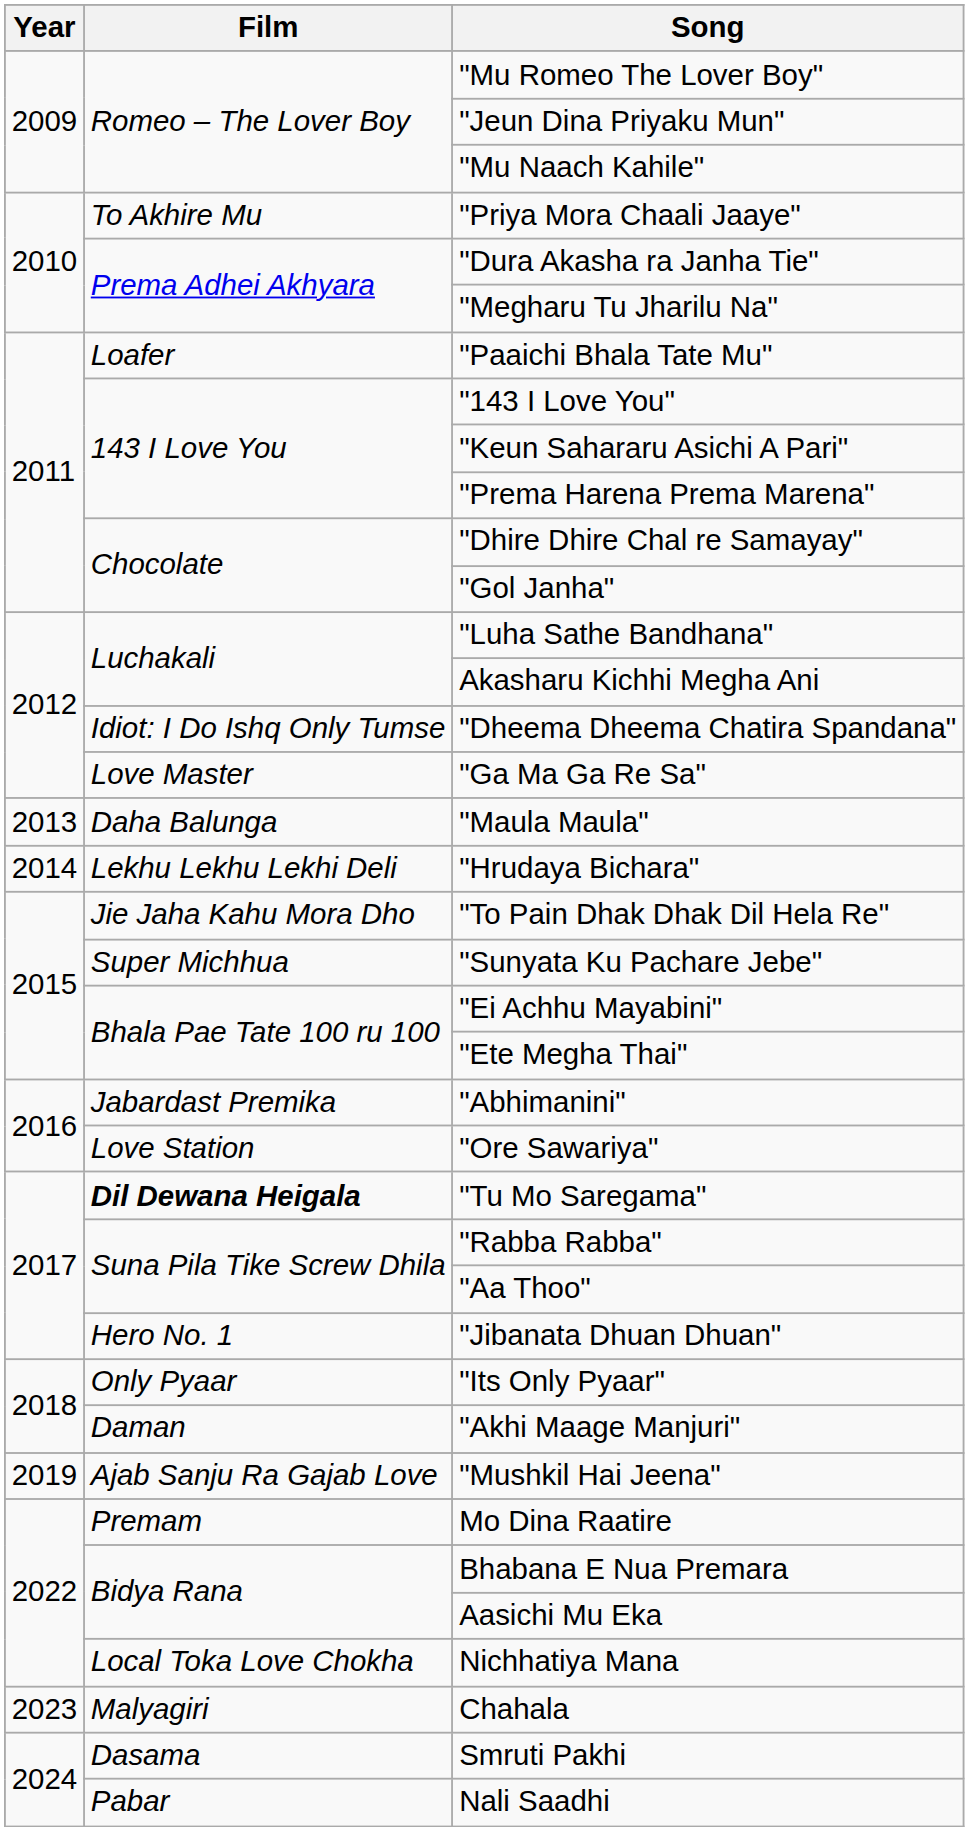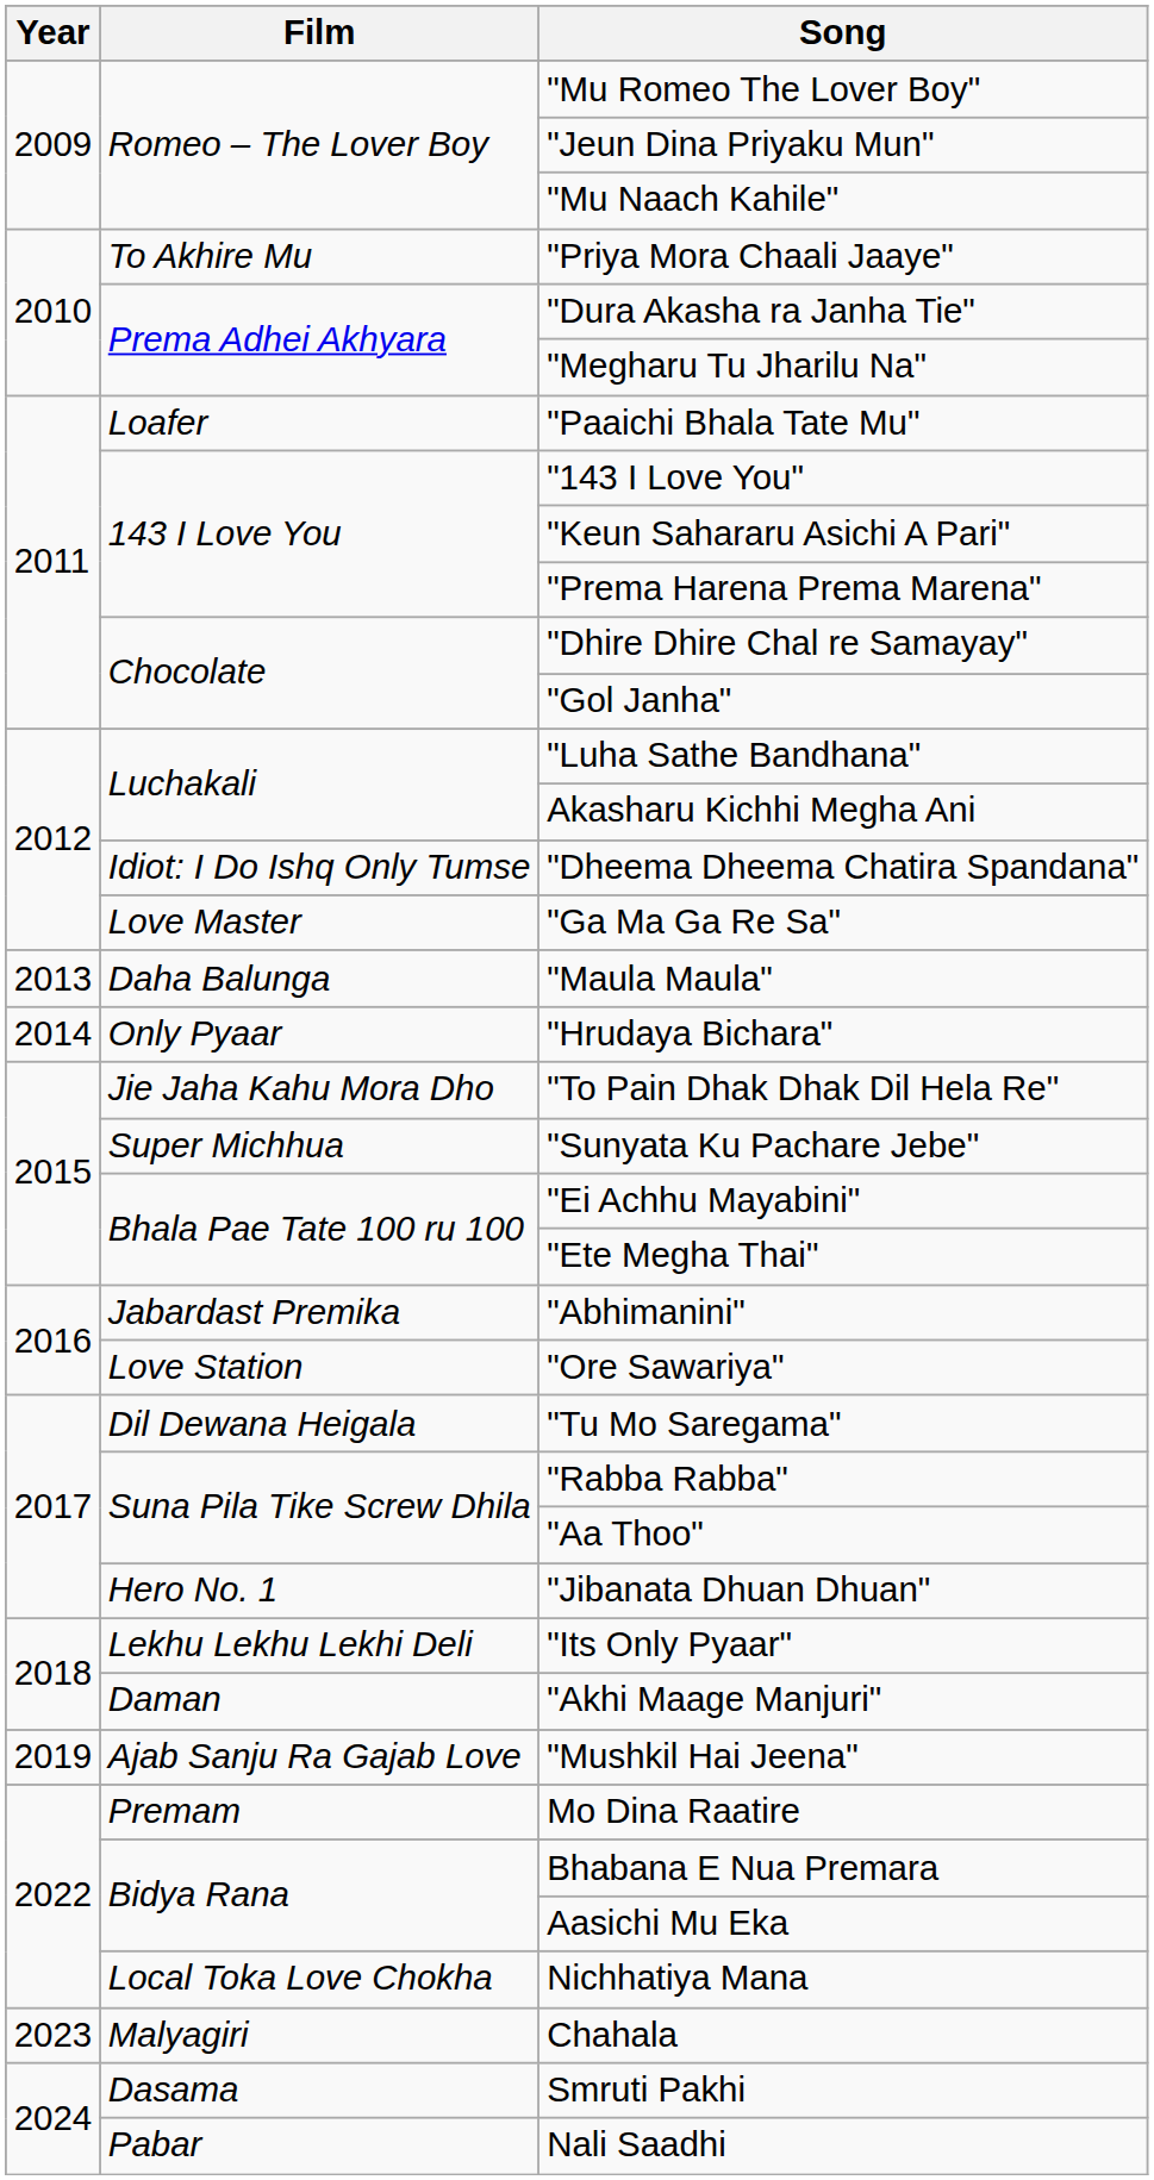 <table class="wikitable">
 <tr>
 <th><strong>Year</strong></th>
 <th><strong>Film</strong></th>
 <th><strong>Song</strong></th>
 </tr>
 <tr>
 <td rowspan="3">2009</td>
 <td rowspan="3"><em>Romeo – The Lover Boy</em></td>
 <td>"Mu Romeo The Lover Boy"</td>
 </tr>
 <tr>
 <td>"Jeun Dina Priyaku Mun"</td>
 </tr>
 <tr>
 <td>"Mu Naach Kahile"</td>
 </tr>
 <tr>
 <td rowspan="3">2010</td>
 <td><em>To Akhire Mu</em></td>
 <td>"Priya Mora Chaali Jaaye"</td>
 </tr>
 <tr>
 <td rowspan="2"><em><a href='#'>Prema Adhei Akhyara</a></em></td>
 <td>"Dura Akasha ra Janha Tie"</td>
 </tr>
 <tr>
 <td>"Megharu Tu Jharilu Na"</td>
 </tr>
 <tr>
 <td rowspan="6">2011</td>
 <td><em>Loafer</em></td>
 <td>"Paaichi Bhala Tate Mu"</td>
 </tr>
 <tr>
 <td rowspan="3"><em>143 I Love You</em></td>
 <td>"143 I Love You"</td>
 </tr>
 <tr>
 <td>"Keun Sahararu Asichi A Pari"</td>
 </tr>
 <tr>
 <td>"Prema Harena Prema Marena"</td>
 </tr>
 <tr>
 <td rowspan="2"><em>Chocolate</em></td>
 <td>"Dhire Dhire Chal re Samayay"</td>
 </tr>
 <tr>
 <td>"Gol Janha"</td>
 </tr>
 <tr>
 <td rowspan="4">2012</td>
 <td rowspan="2"><em>Luchakali</em></td>
 <td>"Luha Sathe Bandhana"</td>
 </tr>
 <tr>
 <td>Akasharu Kichhi Megha Ani</td>
 </tr>
 <tr>
 <td><em>Idiot: I Do Ishq Only Tumse</em></td>
 <td>"Dheema Dheema Chatira Spandana"</td>
 </tr>
 <tr>
 <td><em>Love Master</em></td>
 <td>"Ga Ma Ga Re Sa"</td>
 </tr>
 <tr>
 <td>2013</td>
 <td><em>Daha Balunga</em></td>
 <td>"Maula Maula"</td>
 </tr>
 <tr>
 <td>2014</td>
-<td><em>Lekhu Lekhu Lekhi Deli</em></td>
+<td><em>Only Pyaar</em></td>
 <td>"Hrudaya Bichara"</td>
 </tr>
 <tr>
 <td rowspan="4">2015</td>
 <td><em>Jie Jaha Kahu Mora Dho</em></td>
 <td>"To Pain Dhak Dhak Dil Hela Re"</td>
 </tr>
 <tr>
 <td><em>Super Michhua</em></td>
 <td>"Sunyata Ku Pachare Jebe"</td>
 </tr>
 <tr>
 <td rowspan="2"><em>Bhala Pae Tate 100 ru 100</em></td>
 <td>"Ei Achhu Mayabini"</td>
 </tr>
 <tr>
 <td>"Ete Megha Thai"</td>
 </tr>
 <tr>
 <td rowspan="2">2016</td>
 <td><em>Jabardast Premika</em></td>
 <td>"Abhimanini"</td>
 </tr>
 <tr>
 <td><em>Love Station</em></td>
 <td>"Ore Sawariya"</td>
 </tr>
 <tr>
 <td rowspan="4">2017</td>
-<td><strong><em>Dil Dewana Heigala</em></strong></td>
+<td><em>Dil Dewana Heigala</em></td>
 <td>"Tu Mo Saregama"</td>
 </tr>
 <tr>
 <td rowspan="2"><em>Suna Pila Tike Screw Dhila</em></td>
 <td>"Rabba Rabba"</td>
 </tr>
 <tr>
 <td>"Aa Thoo"</td>
 </tr>
 <tr>
 <td><em>Hero No. 1</em></td>
 <td>"Jibanata Dhuan Dhuan"</td>
 </tr>
 <tr>
 <td rowspan="2">2018</td>
-<td><em>Only Pyaar</em></td>
+<td><em>Lekhu Lekhu Lekhi Deli</em></td>
 <td>"Its Only Pyaar"</td>
 </tr>
 <tr>
 <td><em>Daman</em></td>
 <td>"Akhi Maage Manjuri"</td>
 </tr>
 <tr>
 <td>2019</td>
 <td><em>Ajab Sanju Ra Gajab Love</em></td>
 <td>"Mushkil Hai Jeena"</td>
 </tr>
 <tr>
 <td rowspan="4">2022</td>
 <td><em>Premam</em></td>
 <td>Mo Dina Raatire</td>
 </tr>
 <tr>
 <td rowspan="2"><em>Bidya Rana</em></td>
 <td>Bhabana E Nua Premara</td>
 </tr>
 <tr>
 <td>Aasichi Mu Eka</td>
 </tr>
 <tr>
 <td><em>Local Toka Love Chokha</em></td>
 <td>Nichhatiya Mana</td>
 </tr>
 <tr>
 <td>2023</td>
 <td><em>Malyagiri</em></td>
 <td>Chahala</td>
 </tr>
 <tr>
 <td rowspan="2">2024</td>
 <td><em>Dasama</em></td>
 <td>Smruti Pakhi</td>
 </tr>
 <tr>
 <td><em>Pabar</em></td>
 <td>Nali Saadhi</td>
 </tr>
 </table>
